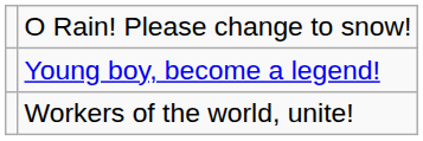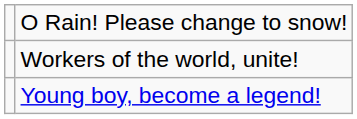 <table class="wikitable">
 <tr>
 <td><br></td>
 <td>O Rain! Please change to snow!</td>
 </tr>
 <tr>
 <td><br></td>
-<td><a href='#'>Young boy, become a legend!</a></td>
+<td>Workers of the world, unite!</td>
 </tr>
 <tr>
 <td><br></td>
-<td>Workers of the world, unite!</td>
+<td><a href='#'>Young boy, become a legend!</a></td>
 </tr>
 </table>
